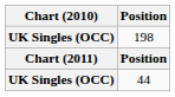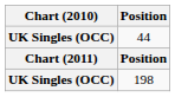 <table class="wikitable plainrowheaders" style="text-align:center">
 <tr>
 <th>Chart (2010)</th>
 <th>Position</th>
 </tr>
 <tr>
 <th scope="row">UK Singles (OCC)</th>
-<td>198</td>
+<td>44</td>
 </tr>
 <tr>
 <th>Chart (2011)</th>
 <th>Position</th>
 </tr>
 <tr>
 <th scope="row">UK Singles (OCC)</th>
-<td>44</td>
+<td>198</td>
 </tr>
 </table>
